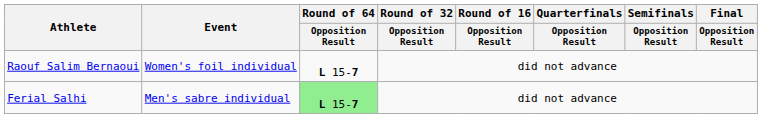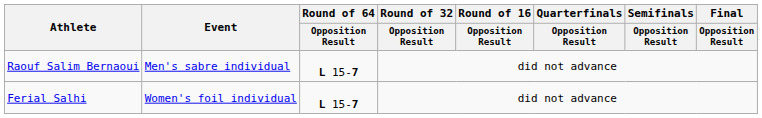 <table class="wikitable" style="font-size:90%;">
 <tr>
 <th rowspan="2">Athlete</th>
 <th rowspan="2">Event</th>
 <th>Round of 64</th>
 <th>Round of 32</th>
 <th>Round of 16</th>
 <th>Quarterfinals</th>
 <th>Semifinals</th>
 <th>Final</th>
 </tr>
 <tr>
 <th style="line-height:1em"><small>Opposition<br>Result</small></th>
 <th style="line-height:1em"><small>Opposition<br>Result</small></th>
 <th style="line-height:1em"><small>Opposition<br>Result</small></th>
 <th style="line-height:1em"><small>Opposition<br>Result</small></th>
 <th style="line-height:1em"><small>Opposition<br>Result</small></th>
 <th style="line-height:1em"><small>Opposition<br>Result</small></th>
 </tr>
 <tr>
 <td><a href='#'>Raouf Salim Bernaoui</a></td>
-<td><a href='#'>Women's foil individual</a></td>
+<td><a href='#'>Men's sabre individual</a></td>
 <td align=center><br><strong>L</strong> 15-<strong>7</strong></td>
 <td align=center colspan=5>did not advance</td>
 </tr>
 <tr>
 <td><a href='#'>Ferial Salhi</a></td>
-<td><a href='#'>Men's sabre individual</a></td>
-<td align=center style="background: lightgreen;"><br><strong>L</strong> 15-<strong>7</strong></td>
+<td><a href='#'>Women's foil individual</a></td>
+<td align=center><br><strong>L</strong> 15-<strong>7</strong></td>
 <td align=center colspan=5>did not advance</td>
 </tr>
 </table>
